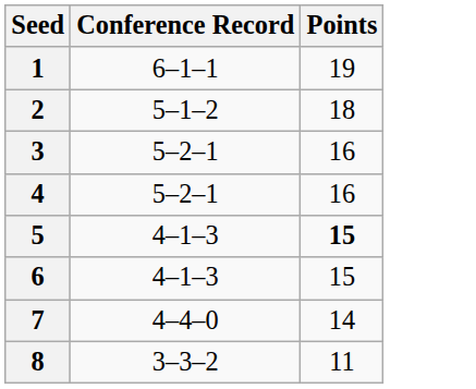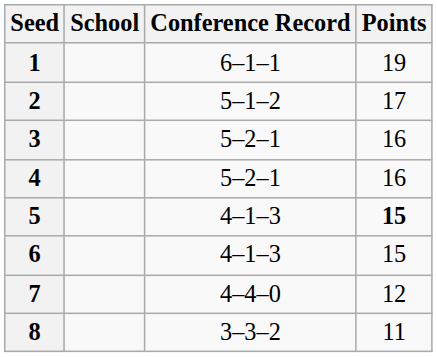 <table class="wikitable" style="text-align:center">
 <tr>
 <th>Seed</th>
+<th>School</th>
 <th>Conference Record</th>
 <th>Points</th>
 </tr>
 <tr>
 <th>1</th>
+<td></td>
 <td>6–1–1</td>
 <td>19</td>
 </tr>
 <tr>
 <th>2</th>
+<td></td>
 <td>5–1–2</td>
-<td>18</td>
+<td>17</td>
 </tr>
 <tr>
 <th>3</th>
+<td></td>
 <td>5–2–1</td>
 <td>16</td>
 </tr>
 <tr>
 <th>4</th>
+<td></td>
 <td>5–2–1</td>
 <td>16</td>
 </tr>
 <tr>
 <th>5</th>
+<td></td>
 <td>4–1–3</td>
 <td><strong>15</strong></td>
 </tr>
 <tr>
 <th>6</th>
+<td></td>
 <td>4–1–3</td>
 <td>15</td>
 </tr>
 <tr>
 <th>7</th>
+<td></td>
 <td>4–4–0</td>
-<td>14</td>
+<td>12</td>
 </tr>
 <tr>
 <th>8</th>
+<td></td>
 <td>3–3–2</td>
 <td>11</td>
 </tr>
 </table>
